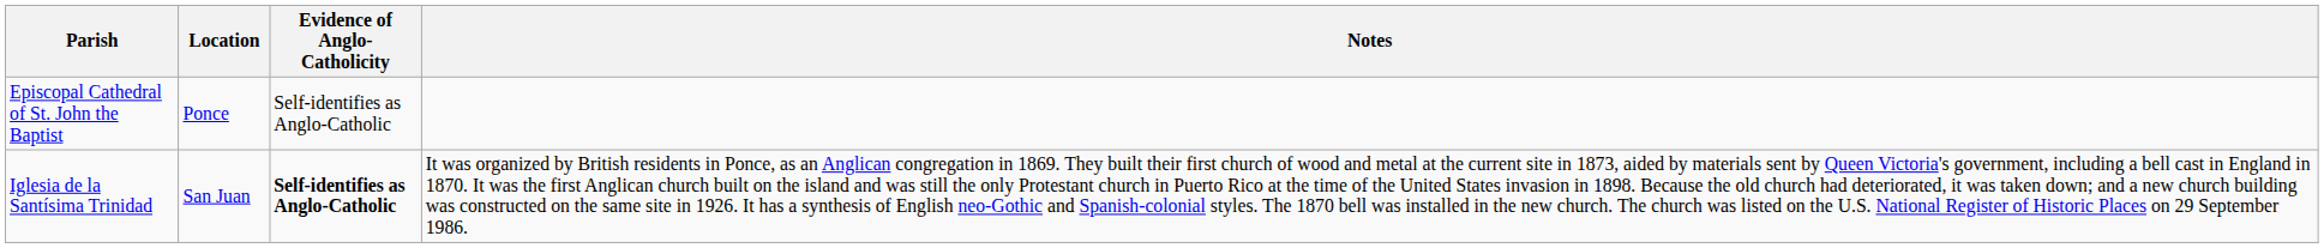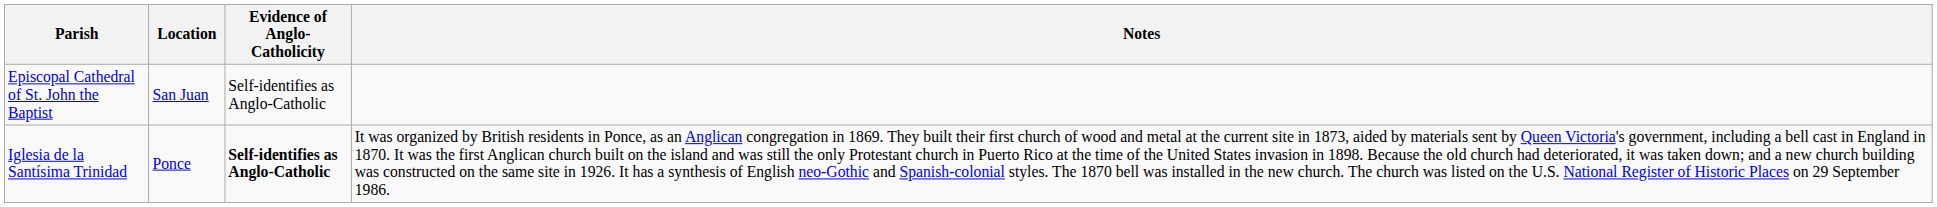 <table class="wikitable">
 <tr>
 <th width=140>Parish</th>
 <th width=70>Location</th>
 <th>Evidence of Anglo-Catholicity</th>
 <th>Notes</th>
 </tr>
 <tr>
 <td><a href='#'>Episcopal Cathedral of St. John the Baptist</a></td>
-<td><a href='#'>Ponce</a></td>
+<td><a href='#'>San Juan</a></td>
 <td>Self-identifies as Anglo-Catholic</td>
 <td></td>
 </tr>
 <tr>
 <td><a href='#'>Iglesia de la Santísima Trinidad</a></td>
-<td><a href='#'>San Juan</a></td>
+<td><a href='#'>Ponce</a></td>
 <td><strong>Self-identifies as Anglo-Catholic</strong></td>
 <td>It was organized by British residents in Ponce, as an <a href='#'>Anglican</a> congregation in 1869. They built their first church of wood and metal at the current site in 1873, aided by materials sent by <a href='#'>Queen Victoria</a>'s government, including a bell cast in England in 1870. It was the first Anglican church built on the island and was still the only Protestant church in Puerto Rico at the time of the United States invasion in 1898. Because the old church had deteriorated, it was taken down; and a new church building was constructed on the same site in 1926. It has a synthesis of English <a href='#'>neo-Gothic</a> and <a href='#'>Spanish-colonial</a> styles. The 1870 bell was installed in the new church. The church was listed on the U.S. <a href='#'>National Register of Historic Places</a> on 29 September 1986.</td>
 </tr>
 </table>
